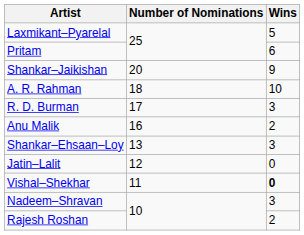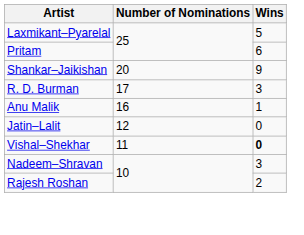 <table class="wikitable">
 <tr>
 <th>Artist</th>
 <th>Number of Nominations</th>
 <th>Wins</th>
 </tr>
 <tr>
 <td><a href='#'>Laxmikant–Pyarelal</a></td>
 <td rowspan="2">25</td>
 <td>5</td>
 </tr>
 <tr>
 <td><a href='#'>Pritam</a></td>
 <td>6</td>
 </tr>
 <tr>
 <td><a href='#'>Shankar–Jaikishan</a></td>
 <td>20</td>
 <td>9</td>
 </tr>
 <tr>
-<td><a href='#'>A. R. Rahman</a></td>
-<td>18</td>
-<td>10</td>
-</tr>
-<tr>
 <td><a href='#'>R. D. Burman</a></td>
 <td>17</td>
 <td>3</td>
 </tr>
 <tr>
 <td><a href='#'>Anu Malik</a></td>
 <td>16</td>
-<td>2</td>
-</tr>
-<tr>
-<td><a href='#'>Shankar–Ehsaan–Loy</a></td>
-<td>13</td>
-<td>3</td>
+<td>1</td>
 </tr>
 <tr>
 <td><a href='#'>Jatin–Lalit</a></td>
 <td>12</td>
 <td>0</td>
 </tr>
 <tr>
 <td><a href='#'>Vishal–Shekhar</a></td>
 <td>11</td>
 <td><strong>0</strong></td>
 </tr>
 <tr>
 <td><a href='#'>Nadeem–Shravan</a></td>
 <td rowspan="2">10</td>
 <td>3</td>
 </tr>
 <tr>
 <td><a href='#'>Rajesh Roshan</a></td>
 <td>2</td>
 </tr>
 </table>
